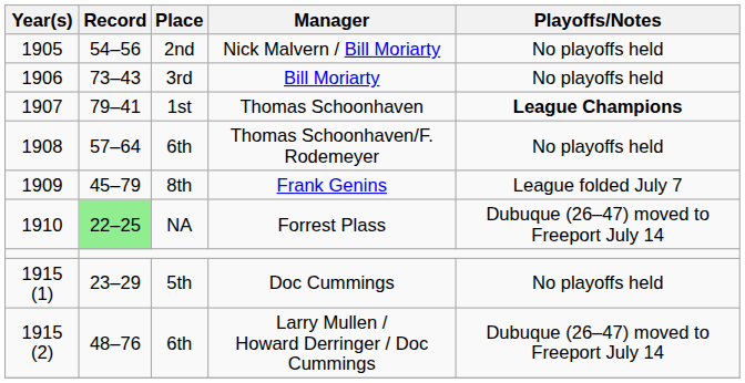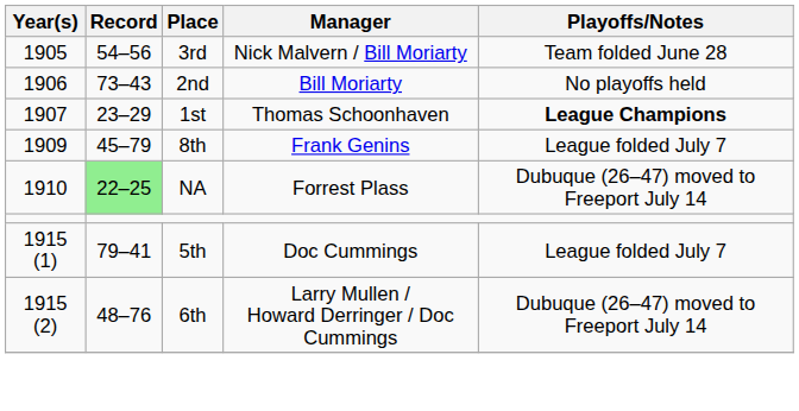 <table class="wikitable" style="text-align:center; font-size: 95%;">
 <tr>
 <th>Year(s)</th>
 <th>Record</th>
 <th>Place</th>
 <th>Manager</th>
 <th>Playoffs/Notes</th>
 </tr>
 <tr align=center>
 <td>1905</td>
 <td>54–56</td>
-<td>2nd</td>
+<td>3rd</td>
 <td>Nick Malvern / <a href='#'>Bill Moriarty</a></td>
-<td>No playoffs held</td>
+<td>Team folded June 28</td>
 </tr>
 <tr align=center>
 <td>1906</td>
 <td>73–43</td>
-<td>3rd</td>
+<td>2nd</td>
 <td><a href='#'>Bill Moriarty</a></td>
 <td>No playoffs held</td>
 </tr>
 <tr align=center>
 <td>1907</td>
-<td>79–41</td>
+<td>23–29</td>
 <td>1st</td>
 <td>Thomas Schoonhaven</td>
 <td><strong>League Champions</strong></td>
-</tr>
-<tr align=center>
-<td>1908</td>
-<td>57–64</td>
-<td>6th</td>
-<td>Thomas Schoonhaven/F. Rodemeyer</td>
-<td>No playoffs held</td>
 </tr>
 <tr align=center>
 <td>1909</td>
 <td>45–79</td>
 <td>8th</td>
 <td><a href='#'>Frank Genins</a></td>
 <td>League folded July 7</td>
 </tr>
 <tr align=center>
 <td>1910</td>
 <td style="background: lightgreen;">22–25</td>
 <td>NA</td>
 <td>Forrest Plass</td>
 <td>Dubuque (26–47) moved to Freeport July 14</td>
 </tr>
 <tr align=center>
 <td></td>
 </tr>
 <tr align=center>
 <td>1915 (1)</td>
-<td>23–29</td>
+<td>79–41</td>
 <td>5th</td>
 <td>Doc Cummings</td>
-<td>No playoffs held</td>
+<td>League folded July 7</td>
 </tr>
 <tr align=center>
 <td>1915 (2)</td>
 <td>48–76</td>
 <td>6th</td>
 <td>Larry Mullen /<br>Howard Derringer / Doc Cummings</td>
 <td>Dubuque (26–47) moved to Freeport July 14</td>
 </tr>
 <tr align=center>
 </tr>
 </table>
